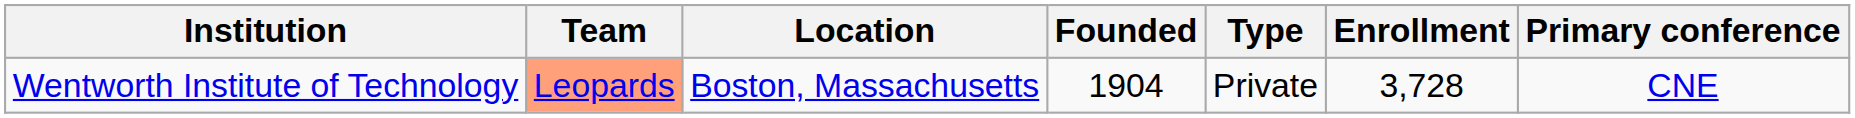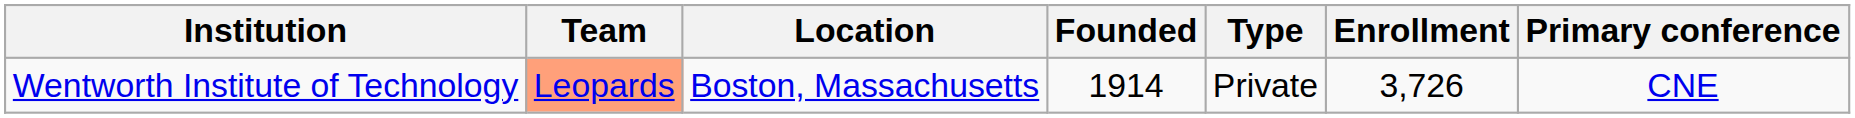 <table class="sortable wikitable" style="text-align:center;">
 <tr>
 <th>Institution</th>
 <th>Team</th>
 <th>Location</th>
 <th>Founded</th>
 <th>Type</th>
 <th>Enrollment</th>
 <th>Primary conference</th>
 </tr>
 <tr>
 <td><a href='#'>Wentworth Institute of Technology</a></td>
 <td style="background: lightsalmon;"><a href='#'>Leopards</a></td>
 <td><a href='#'>Boston, Massachusetts</a></td>
-<td>1904</td>
+<td>1914</td>
 <td>Private</td>
-<td>3,728</td>
+<td>3,726</td>
 <td><a href='#'>CNE</a></td>
 </tr>
 </table>
